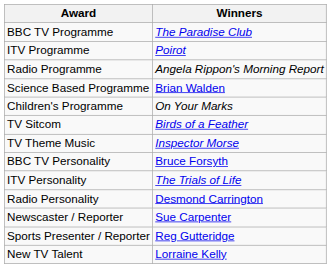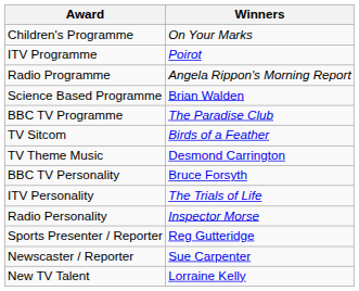 <table class="wikitable">
 <tr>
 <th>Award</th>
 <th>Winners</th>
 </tr>
 <tr>
-<td>BBC TV Programme</td>
-<td><em><a href='#'>The Paradise Club</a></em></td>
+<td>Children's Programme</td>
+<td><em>On Your Marks</em></td>
 </tr>
 <tr>
 <td>ITV Programme</td>
 <td><em><a href='#'>Poirot</a></em></td>
 </tr>
 <tr>
 <td>Radio Programme</td>
 <td><em>Angela Rippon's Morning Report</em></td>
 </tr>
 <tr>
 <td>Science Based Programme</td>
 <td><a href='#'>Brian Walden</a></td>
 </tr>
 <tr>
-<td>Children's Programme</td>
-<td><em>On Your Marks</em></td>
+<td>BBC TV Programme</td>
+<td><em><a href='#'>The Paradise Club</a></em></td>
 </tr>
 <tr>
 <td>TV Sitcom</td>
 <td><em><a href='#'>Birds of a Feather</a></em></td>
 </tr>
 <tr>
 <td>TV Theme Music</td>
-<td><em><a href='#'>Inspector Morse</a></em></td>
+<td><a href='#'>Desmond Carrington</a></td>
 </tr>
 <tr>
 <td>BBC TV Personality</td>
 <td><a href='#'>Bruce Forsyth</a></td>
 </tr>
 <tr>
 <td>ITV Personality</td>
 <td><em><a href='#'>The Trials of Life</a></em></td>
 </tr>
 <tr>
 <td>Radio Personality</td>
-<td><a href='#'>Desmond Carrington</a></td>
+<td><em><a href='#'>Inspector Morse</a></em></td>
+</tr>
+<tr>
+<td>Sports Presenter / Reporter</td>
+<td><a href='#'>Reg Gutteridge</a></td>
 </tr>
 <tr>
 <td>Newscaster / Reporter</td>
 <td><a href='#'>Sue Carpenter</a></td>
 </tr>
 <tr>
-<td>Sports Presenter / Reporter</td>
-<td><a href='#'>Reg Gutteridge</a></td>
-</tr>
-<tr>
 <td>New TV Talent</td>
 <td><a href='#'>Lorraine Kelly</a></td>
 </tr>
 </table>
